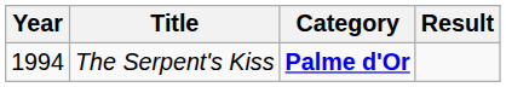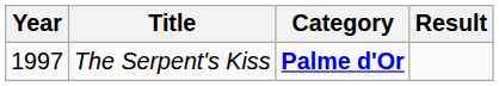 <table class="wikitable">
 <tr>
 <th>Year</th>
 <th>Title</th>
 <th>Category</th>
 <th>Result</th>
 </tr>
 <tr>
-<td>1994</td>
+<td>1997</td>
 <td><em>The Serpent's Kiss</em></td>
 <td><strong><a href='#'>Palme d'Or</a></strong></td>
 <td></td>
 </tr>
 </table>
